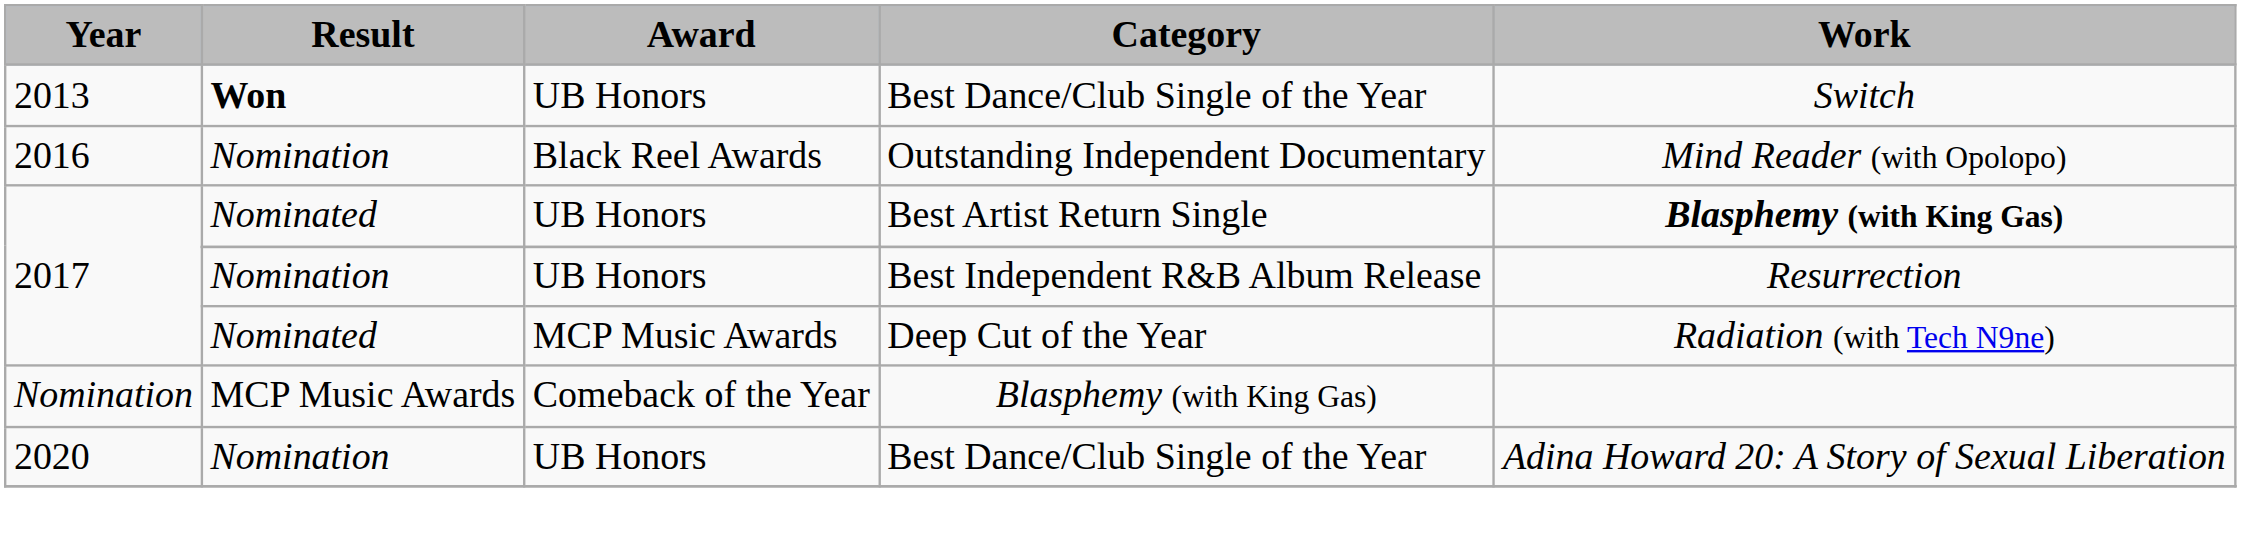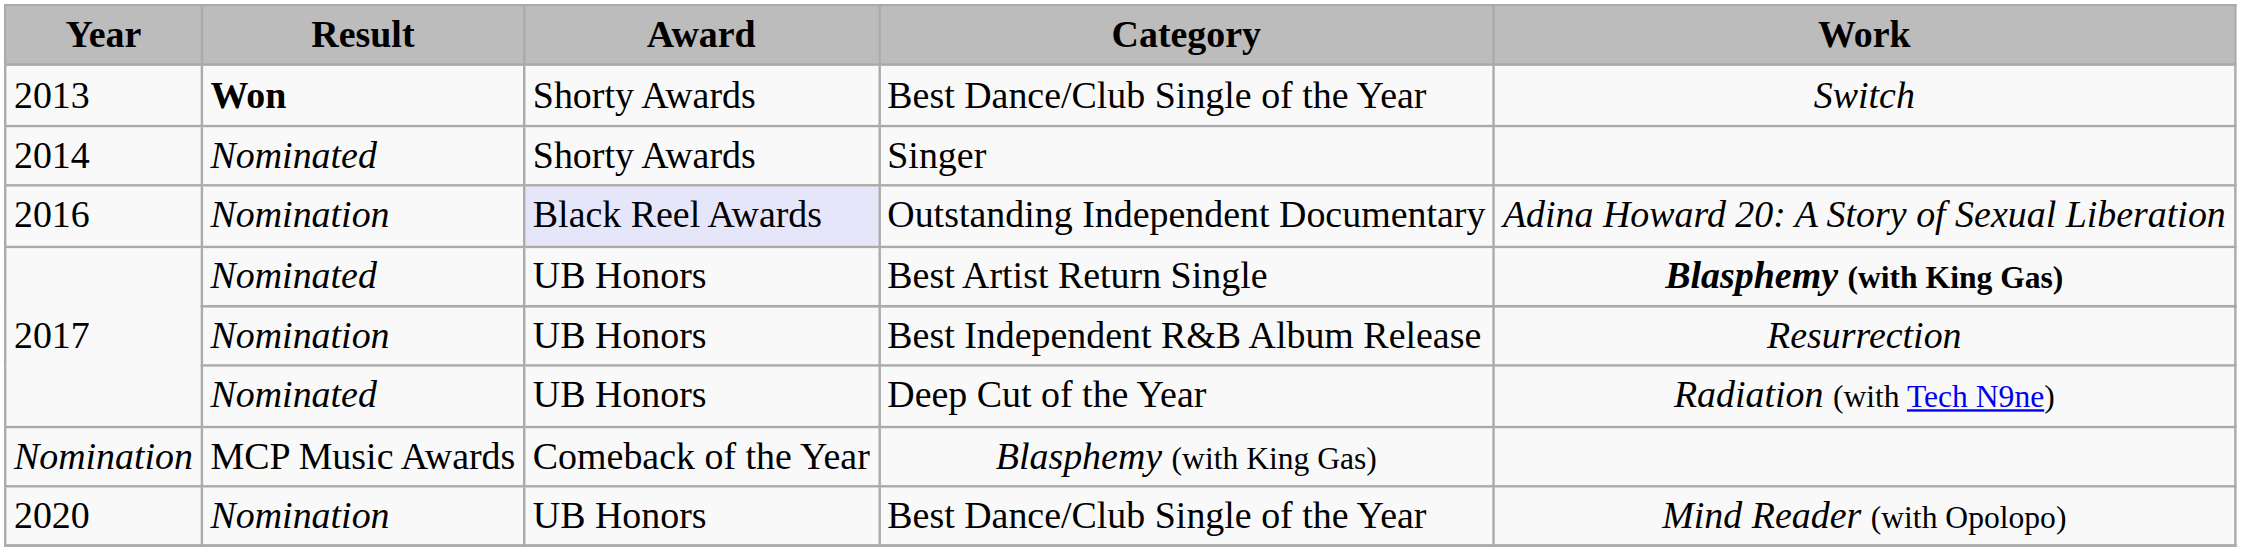 <table class="wikitable">
 <tr style="background:#b0c4de; text-align:center;">
 <th style="background:#bcbcbc;">Year</th>
 <th style="background:#bcbcbc;">Result</th>
 <th style="background:#bcbcbc;">Award</th>
 <th style="background:#bcbcbc;">Category</th>
 <th style="background:#bcbcbc;">Work</th>
 </tr>
 <tr>
 <td>2013</td>
 <td><strong>Won</strong></td>
-<td>UB Honors</td>
+<td>Shorty Awards</td>
 <td>Best Dance/Club Single of the Year</td>
 <td style="text-align:center;"><em>Switch</em></td>
 </tr>
 <tr>
+<td>2014</td>
+<td><em>Nominated</em></td>
+<td>Shorty Awards</td>
+<td>Singer</td>
+<td></td>
+</tr>
+<tr>
 <td>2016</td>
 <td><em>Nomination</em></td>
-<td>Black Reel Awards</td>
+<td style="background: lavender;">Black Reel Awards</td>
 <td>Outstanding Independent Documentary</td>
-<td style="text-align:center;"><em>Mind Reader</em> <small>(with Opolopo)</small></td>
+<td style="text-align:center;"><em>Adina Howard 20: A Story of Sexual Liberation</em></td>
 </tr>
 <tr>
 <td rowspan="4">2017</td>
 <td><em>Nominated</em></td>
 <td>UB Honors</td>
 <td>Best Artist Return Single</td>
 <td style="text-align:center;"><strong><em>Blasphemy</em> <small>(with King Gas)</small></strong></td>
 </tr>
 <tr>
 </tr>
 <tr>
 <td><em>Nomination</em></td>
 <td>UB Honors</td>
 <td>Best Independent R&B Album Release</td>
 <td style="text-align:center;"><em>Resurrection</em></td>
 </tr>
 <tr>
 <td><em>Nominated</em></td>
-<td>MCP Music Awards</td>
+<td>UB Honors</td>
 <td>Deep Cut of the Year</td>
 <td style="text-align:center;"><em>Radiation</em> <small>(with <a href='#'>Tech N9ne</a>)</small></td>
 </tr>
 <tr>
 <td><em>Nomination</em></td>
 <td>MCP Music Awards</td>
 <td>Comeback of the Year</td>
 <td style="text-align:center;"><em>Blasphemy</em> <small>(with King Gas)</small></td>
 </tr>
 <tr>
 <td>2020</td>
 <td><em>Nomination</em></td>
 <td>UB Honors</td>
 <td>Best Dance/Club Single of the Year</td>
-<td style="text-align:center;"><em>Adina Howard 20: A Story of Sexual Liberation</em></td>
+<td style="text-align:center;"><em>Mind Reader</em> <small>(with Opolopo)</small></td>
 </tr>
 <tr>
 </tr>
 </table>
